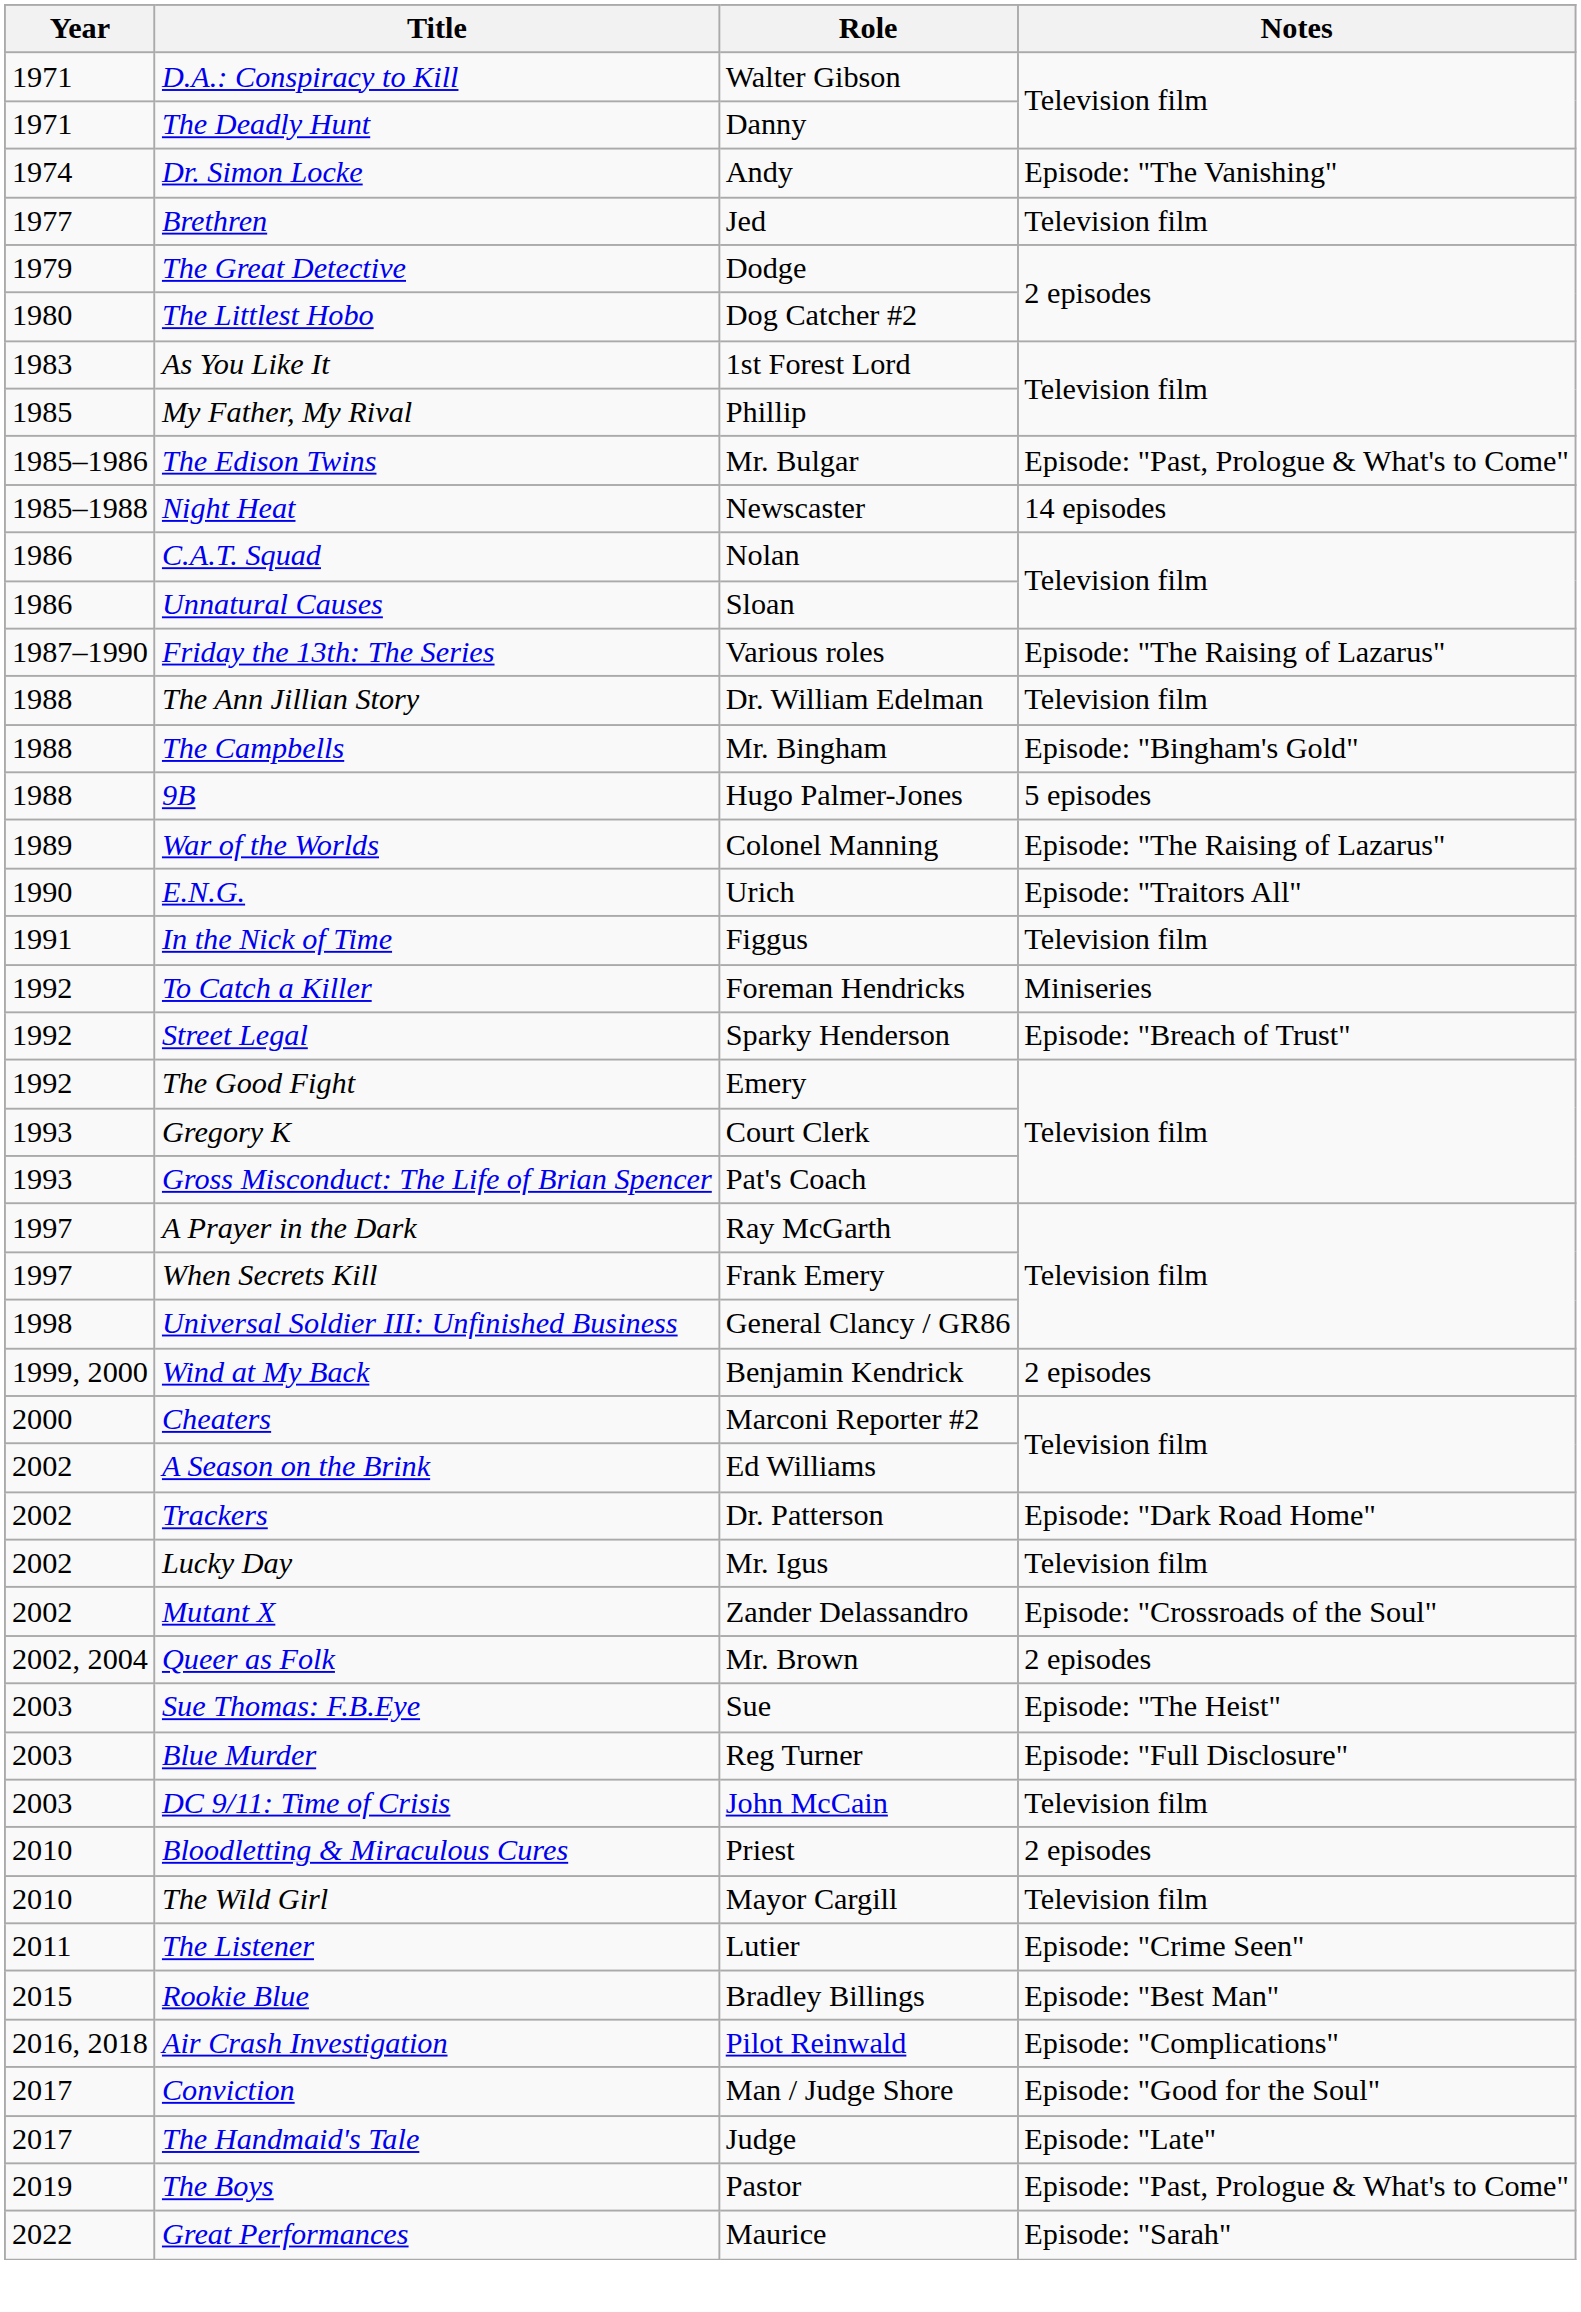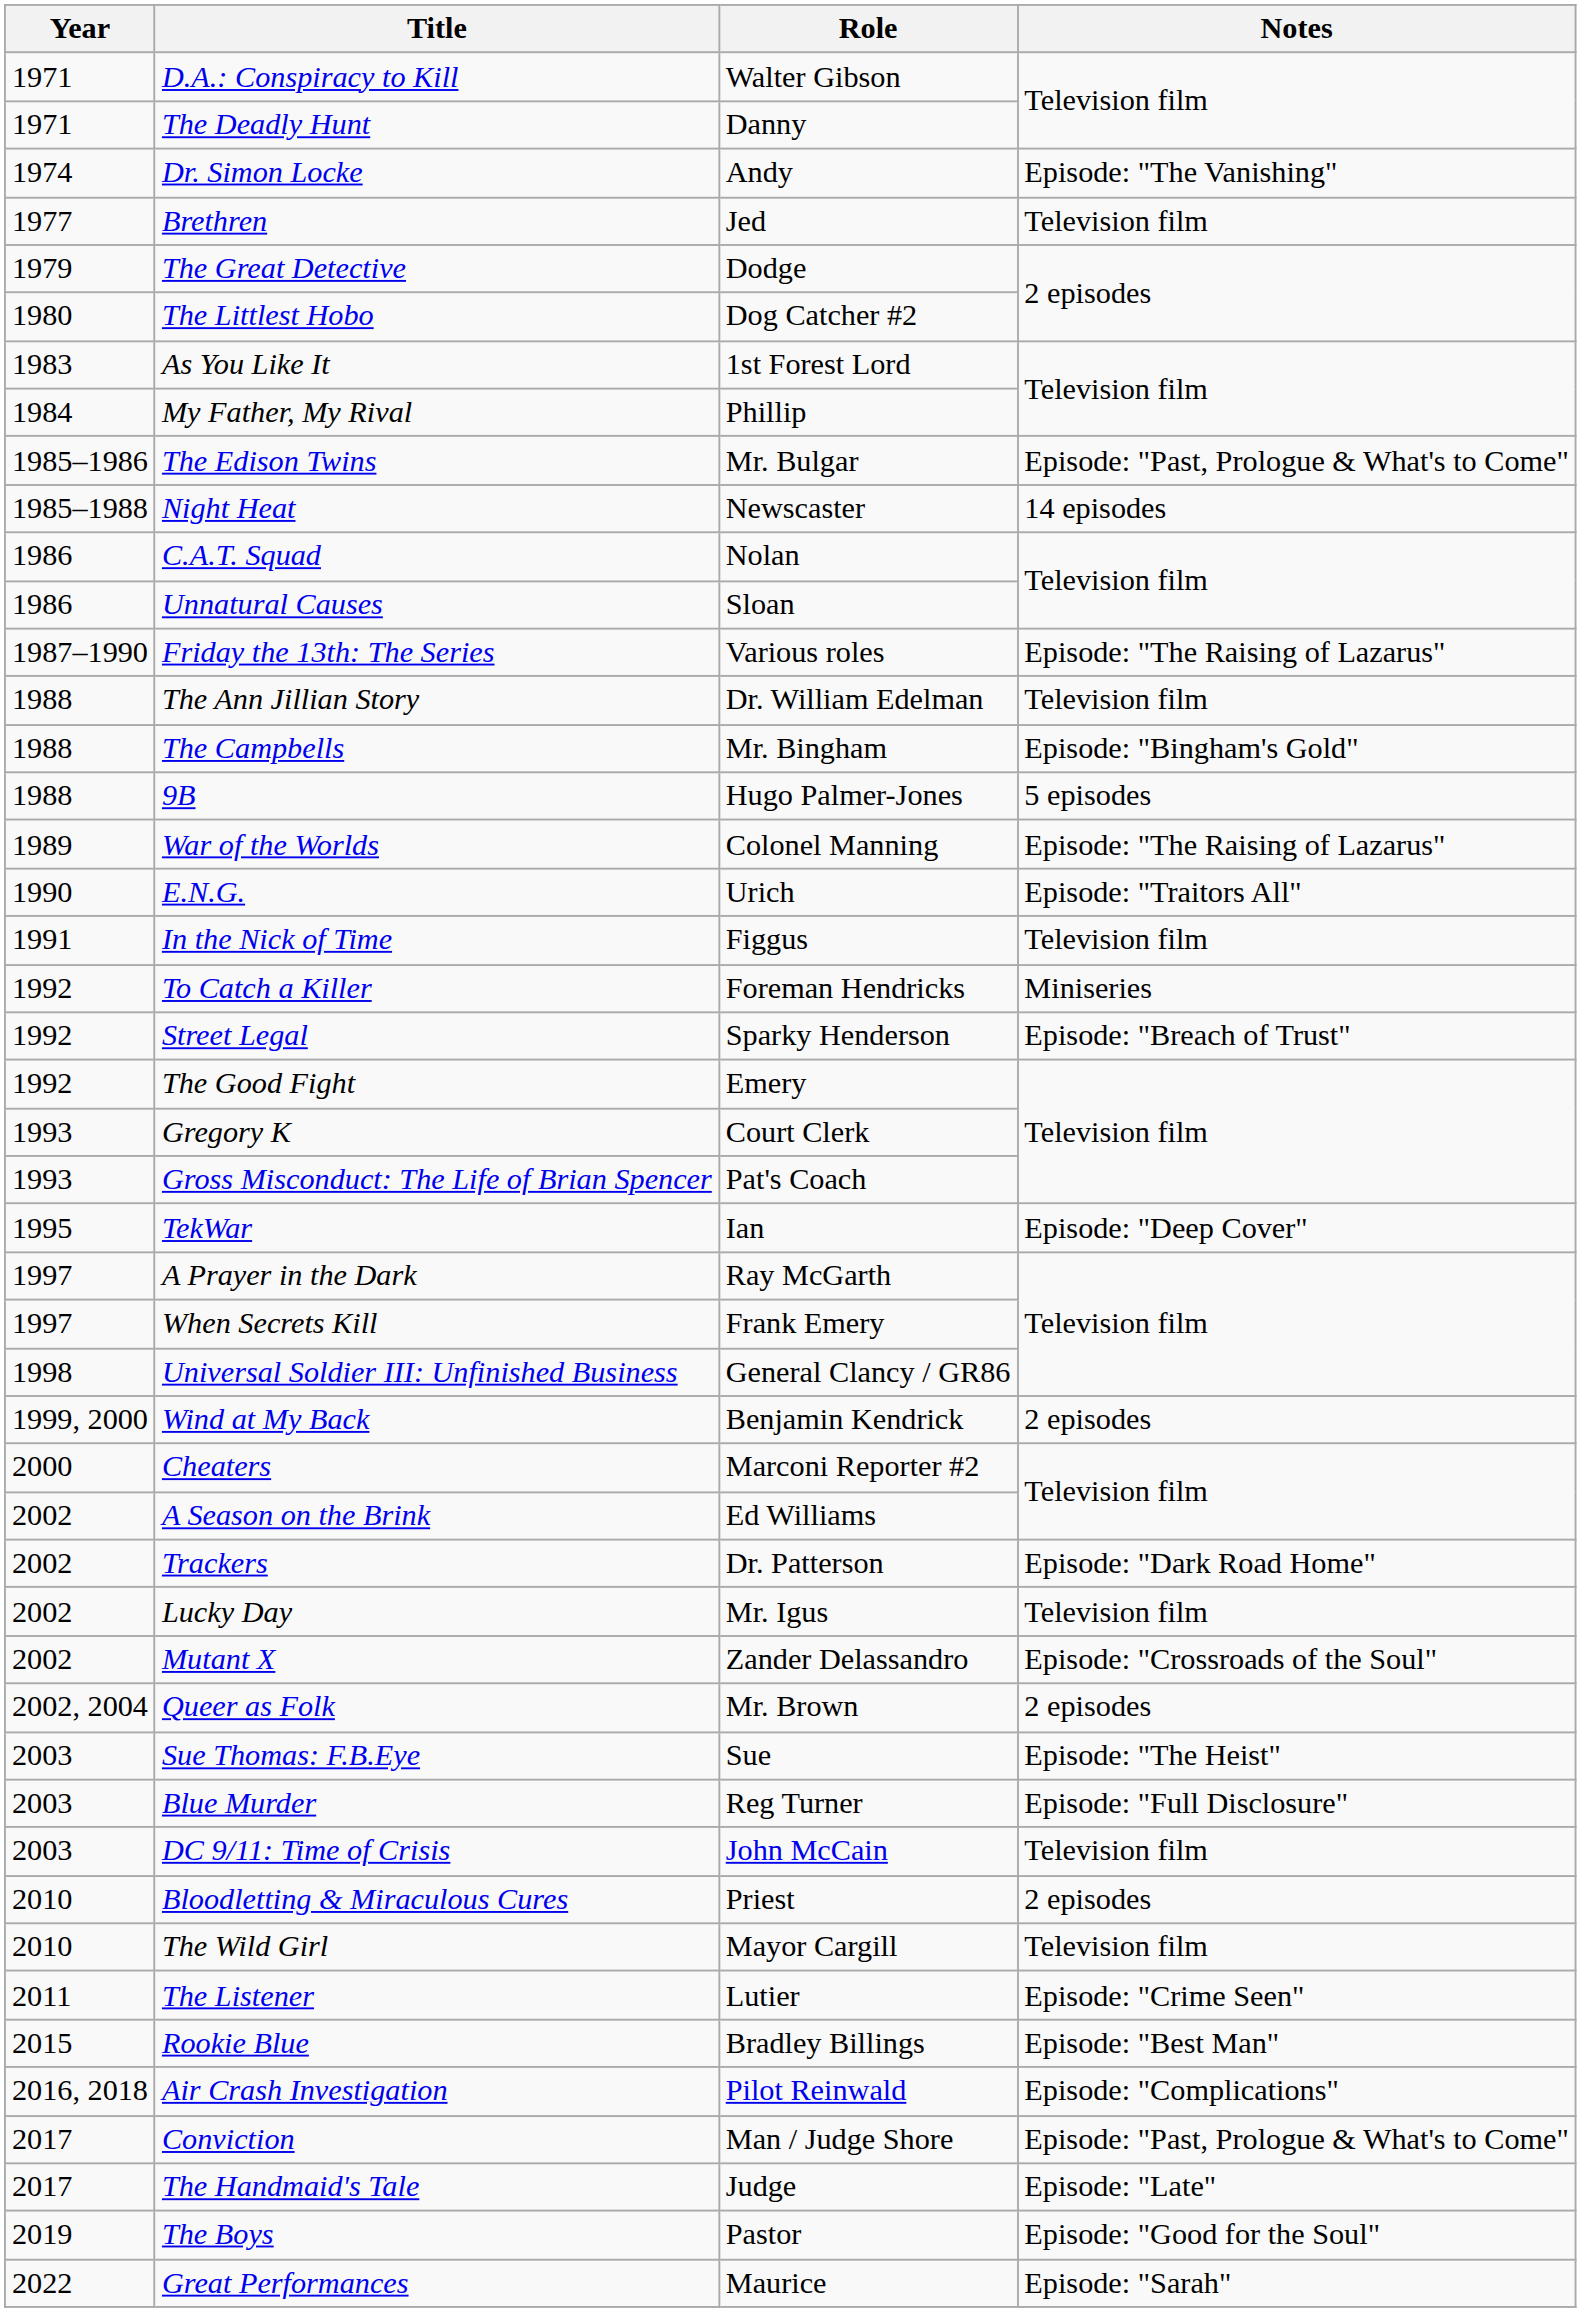 <table class="wikitable sortable">
 <tr>
 <th>Year</th>
 <th>Title</th>
 <th>Role</th>
 <th class="unsortable">Notes</th>
 </tr>
 <tr>
 <td>1971</td>
 <td><em><a href='#'>D.A.: Conspiracy to Kill</a></em></td>
 <td>Walter Gibson</td>
 <td rowspan="2">Television film</td>
 </tr>
 <tr>
 <td>1971</td>
 <td data-sort-value="Deadly Hunt, The"><em><a href='#'>The Deadly Hunt</a></em></td>
 <td>Danny</td>
 </tr>
 <tr>
 <td>1974</td>
 <td><em><a href='#'>Dr. Simon Locke</a></em></td>
 <td>Andy</td>
 <td>Episode: "The Vanishing"</td>
 </tr>
 <tr>
 <td>1977</td>
 <td><a href='#'><em>Brethren</em></a></td>
 <td>Jed</td>
 <td>Television film</td>
 </tr>
 <tr>
 <td>1979</td>
 <td data-sort-value="Great Detective, The"><em><a href='#'>The Great Detective</a></em></td>
 <td>Dodge</td>
 <td rowspan="2">2 episodes</td>
 </tr>
 <tr>
 <td>1980</td>
 <td data-sort-value="Littlest Hobo, The"><em><a href='#'>The Littlest Hobo</a></em></td>
 <td>Dog Catcher #2</td>
 </tr>
 <tr>
 <td>1983</td>
 <td><em>As You Like It</em></td>
 <td>1st Forest Lord</td>
 <td rowspan="2">Television film</td>
 </tr>
 <tr>
-<td>1985</td>
+<td>1984</td>
 <td><em>My Father, My Rival</em></td>
 <td>Phillip</td>
 </tr>
 <tr>
 <td>1985–1986</td>
 <td data-sort-value="Edison Twins, The"><em><a href='#'>The Edison Twins</a></em></td>
 <td>Mr. Bulgar</td>
 <td>Episode: "Past, Prologue & What's to Come"</td>
 </tr>
 <tr>
 <td>1985–1988</td>
 <td><em><a href='#'>Night Heat</a></em></td>
 <td>Newscaster</td>
 <td>14 episodes</td>
 </tr>
 <tr>
 <td>1986</td>
 <td><em><a href='#'>C.A.T. Squad</a></em></td>
 <td>Nolan</td>
 <td rowspan="2">Television film</td>
 </tr>
 <tr>
 <td>1986</td>
 <td><a href='#'><em>Unnatural Causes</em></a></td>
 <td>Sloan</td>
 </tr>
 <tr>
 <td>1987–1990</td>
 <td><em><a href='#'>Friday the 13th: The Series</a></em></td>
 <td>Various roles</td>
 <td>Episode: "The Raising of Lazarus"</td>
 </tr>
 <tr>
 <td>1988</td>
 <td data-sort-value="Ann Jillian Story, The"><em>The Ann Jillian Story</em></td>
 <td>Dr. William Edelman</td>
 <td>Television film</td>
 </tr>
 <tr>
 <td>1988</td>
 <td data-sort-value="Campbells, The"><em><a href='#'>The Campbells</a></em></td>
 <td>Mr. Bingham</td>
 <td>Episode: "Bingham's Gold"</td>
 </tr>
 <tr>
 <td>1988</td>
 <td><a href='#'><em>9B</em></a></td>
 <td>Hugo Palmer-Jones</td>
 <td>5 episodes</td>
 </tr>
 <tr>
 <td>1989</td>
 <td><a href='#'><em>War of the Worlds</em></a></td>
 <td>Colonel Manning</td>
 <td>Episode: "The Raising of Lazarus"</td>
 </tr>
 <tr>
 <td>1990</td>
 <td><em><a href='#'>E.N.G.</a></em></td>
 <td>Urich</td>
 <td>Episode: "Traitors All"</td>
 </tr>
 <tr>
 <td>1991</td>
 <td><em><a href='#'>In the Nick of Time</a></em></td>
 <td>Figgus</td>
 <td>Television film</td>
 </tr>
 <tr>
 <td>1992</td>
 <td><a href='#'><em>To Catch a Killer</em></a></td>
 <td>Foreman Hendricks</td>
 <td>Miniseries</td>
 </tr>
 <tr>
 <td>1992</td>
 <td><a href='#'><em>Street Legal</em></a></td>
 <td>Sparky Henderson</td>
 <td>Episode: "Breach of Trust"</td>
 </tr>
 <tr>
 <td>1992</td>
 <td data-sort-value="Good Fight, The"><em>The Good Fight</em></td>
 <td>Emery</td>
 <td rowspan="3">Television film</td>
 </tr>
 <tr>
 <td>1993</td>
 <td><em>Gregory K</em></td>
 <td>Court Clerk</td>
 </tr>
 <tr>
 <td>1993</td>
 <td><em><a href='#'>Gross Misconduct: The Life of Brian Spencer</a></em></td>
 <td>Pat's Coach</td>
+</tr>
+<tr>
+<td>1995</td>
+<td><a href='#'><em>TekWar</em></a></td>
+<td>Ian</td>
+<td>Episode: "Deep Cover"</td>
 </tr>
 <tr>
 <td>1997</td>
 <td data-sort-value="Prayer in the Dark, A"><em>A Prayer in the Dark</em></td>
 <td>Ray McGarth</td>
 <td rowspan="3">Television film</td>
 </tr>
 <tr>
 <td>1997</td>
 <td><em>When Secrets Kill</em></td>
 <td>Frank Emery</td>
 </tr>
 <tr>
 <td>1998</td>
 <td><em><a href='#'>Universal Soldier III: Unfinished Business</a></em></td>
 <td>General Clancy / GR86</td>
 </tr>
 <tr>
 <td>1999, 2000</td>
 <td><em><a href='#'>Wind at My Back</a></em></td>
 <td>Benjamin Kendrick</td>
 <td>2 episodes</td>
 </tr>
 <tr>
 <td>2000</td>
 <td><a href='#'><em>Cheaters</em></a></td>
 <td>Marconi Reporter #2</td>
 <td rowspan="2">Television film</td>
 </tr>
 <tr>
 <td>2002</td>
 <td data-sort-value="Season on the Brink, A"><a href='#'><em>A Season on the Brink</em></a></td>
 <td>Ed Williams</td>
 </tr>
 <tr>
 <td>2002</td>
 <td><a href='#'><em>Trackers</em></a></td>
 <td>Dr. Patterson</td>
 <td>Episode: "Dark Road Home"</td>
 </tr>
 <tr>
 <td>2002</td>
 <td><em>Lucky Day</em></td>
 <td>Mr. Igus</td>
 <td>Television film</td>
 </tr>
 <tr>
 <td>2002</td>
 <td><a href='#'><em>Mutant X</em></a></td>
 <td>Zander Delassandro</td>
 <td>Episode: "Crossroads of the Soul"</td>
 </tr>
 <tr>
 <td>2002, 2004</td>
 <td><a href='#'><em>Queer as Folk</em></a></td>
 <td>Mr. Brown</td>
 <td>2 episodes</td>
 </tr>
 <tr>
 <td>2003</td>
 <td><em><a href='#'>Sue Thomas: F.B.Eye</a></em></td>
 <td>Sue</td>
 <td>Episode: "The Heist"</td>
 </tr>
 <tr>
 <td>2003</td>
 <td><a href='#'><em>Blue Murder</em></a></td>
 <td>Reg Turner</td>
 <td>Episode: "Full Disclosure"</td>
 </tr>
 <tr>
 <td>2003</td>
 <td><em><a href='#'>DC 9/11: Time of Crisis</a></em></td>
 <td><a href='#'>John McCain</a></td>
 <td>Television film</td>
 </tr>
 <tr>
 <td>2010</td>
 <td><em><a href='#'>Bloodletting & Miraculous Cures</a></em></td>
 <td>Priest</td>
 <td>2 episodes</td>
 </tr>
 <tr>
 <td>2010</td>
 <td data-sort-value="Wild Girl, The"><em>The Wild Girl</em></td>
 <td>Mayor Cargill</td>
 <td>Television film</td>
 </tr>
 <tr>
 <td>2011</td>
 <td data-sort-value="Listener, The"><a href='#'><em>The Listener</em></a></td>
 <td>Lutier</td>
 <td>Episode: "Crime Seen"</td>
 </tr>
 <tr>
 <td>2015</td>
 <td><em><a href='#'>Rookie Blue</a></em></td>
 <td>Bradley Billings</td>
 <td>Episode: "Best Man"</td>
 </tr>
 <tr>
 <td>2016, 2018</td>
 <td><em><a href='#'>Air Crash Investigation</a></em></td>
 <td><a href='#'>Pilot Reinwald</a></td>
 <td>Episode: "Complications"</td>
 </tr>
 <tr>
 <td>2017</td>
 <td><a href='#'><em>Conviction</em></a></td>
 <td>Man / Judge Shore</td>
-<td>Episode: "Good for the Soul"</td>
+<td>Episode: "Past, Prologue & What's to Come"</td>
 </tr>
 <tr>
 <td>2017</td>
 <td data-sort-value="Handmaid's Tale, The"><a href='#'><em>The Handmaid's Tale</em></a></td>
 <td>Judge</td>
 <td>Episode: "Late"</td>
 </tr>
 <tr>
 <td>2019</td>
 <td data-sort-value="Boys, The"><a href='#'><em>The Boys</em></a></td>
 <td>Pastor</td>
-<td>Episode: "Past, Prologue & What's to Come"</td>
+<td>Episode: "Good for the Soul"</td>
 </tr>
 <tr>
 <td>2022</td>
 <td><em><a href='#'>Great Performances</a></em></td>
 <td>Maurice</td>
 <td>Episode: "Sarah"</td>
 </tr>
 </table>
